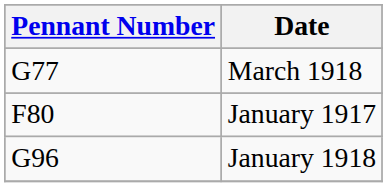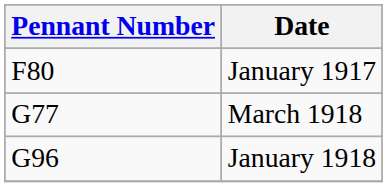 <table class="wikitable" style="text-align:left">
 <tr>
 <th><a href='#'>Pennant Number</a></th>
 <th>Date</th>
 </tr>
 <tr>
+<td>F80</td>
+<td>January 1917</td>
+</tr>
+<tr>
 <td>G77</td>
 <td>March 1918</td>
-</tr>
-<tr>
-<td>F80</td>
-<td>January 1917</td>
 </tr>
 <tr>
 <td>G96</td>
 <td>January 1918</td>
 </tr>
 <tr>
 </tr>
 </table>
